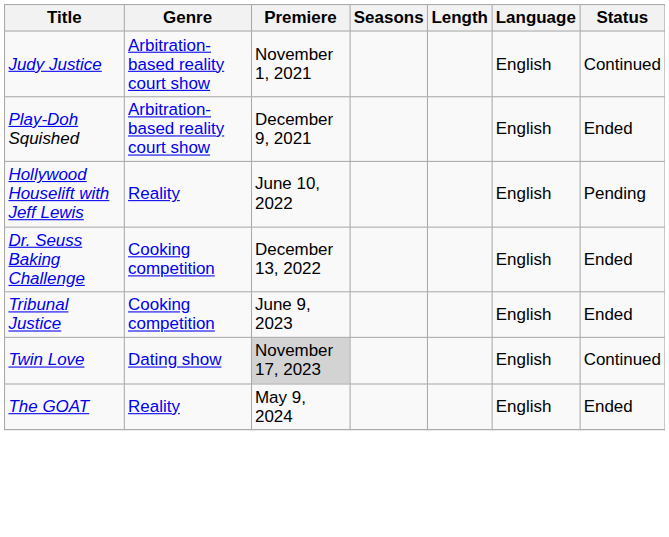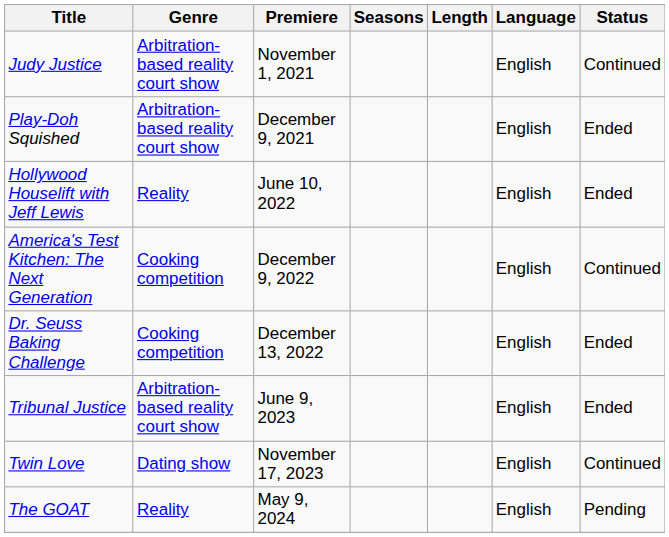 <table class="wikitable sortable" style="width:100%;">
 <tr>
 <th>Title</th>
 <th>Genre</th>
 <th>Premiere</th>
 <th>Seasons</th>
 <th>Length</th>
 <th>Language</th>
 <th>Status</th>
 </tr>
 <tr>
 <td><em><a href='#'>Judy Justice</a></em></td>
 <td><a href='#'>Arbitration-based reality</a> <a href='#'>court show</a></td>
 <td>November 1, 2021</td>
 <td></td>
 <td></td>
 <td>English</td>
 <td>Continued</td>
 </tr>
 <tr>
 <td><em><a href='#'>Play-Doh</a> Squished</em></td>
 <td><a href='#'>Arbitration-based reality</a> <a href='#'>court show</a></td>
 <td>December 9, 2021</td>
 <td></td>
 <td></td>
 <td>English</td>
 <td>Ended</td>
 </tr>
 <tr>
 <td><em><a href='#'>Hollywood Houselift with Jeff Lewis</a></em></td>
 <td><a href='#'>Reality</a></td>
 <td>June 10, 2022</td>
 <td></td>
 <td></td>
 <td>English</td>
-<td>Pending</td>
+<td>Ended</td>
+</tr>
+<tr>
+<td><em><a href='#'>America's Test Kitchen: The Next Generation</a></em></td>
+<td><a href='#'>Cooking competition</a></td>
+<td>December 9, 2022</td>
+<td></td>
+<td></td>
+<td>English</td>
+<td>Continued</td>
 </tr>
 <tr>
 <td><em><a href='#'>Dr. Seuss Baking Challenge</a></em></td>
 <td><a href='#'>Cooking competition</a></td>
 <td>December 13, 2022</td>
 <td></td>
 <td></td>
 <td>English</td>
 <td>Ended</td>
 </tr>
 <tr>
 <td><em><a href='#'>Tribunal Justice</a></em></td>
-<td><a href='#'>Cooking competition</a></td>
+<td><a href='#'>Arbitration-based reality</a> <a href='#'>court show</a></td>
 <td>June 9, 2023</td>
 <td></td>
 <td></td>
 <td>English</td>
 <td>Ended</td>
 </tr>
 <tr>
 <td><em><a href='#'>Twin Love</a></em></td>
 <td><a href='#'>Dating show</a></td>
-<td style="background: lightgrey;">November 17, 2023</td>
+<td>November 17, 2023</td>
 <td></td>
 <td></td>
 <td>English</td>
 <td>Continued</td>
 </tr>
 <tr>
 <td><em><a href='#'>The GOAT</a></em></td>
 <td><a href='#'>Reality</a></td>
 <td>May 9, 2024</td>
 <td></td>
 <td></td>
 <td>English</td>
-<td>Ended</td>
+<td>Pending</td>
 </tr>
 <tr>
 </tr>
 </table>
